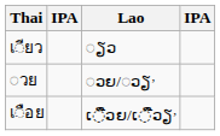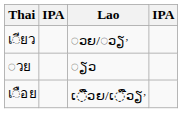 <table class="wikitable">
 <tr>
 <th>Thai</th>
 <th>IPA</th>
 <th>Lao</th>
 <th>IPA</th>
 </tr>
 <tr>
 <td>เ◌ียว</td>
 <td></td>
-<td>◌ຽວ</td>
+<td>◌ວຍ/◌ວຽ<sup>,</sup></td>
 <td></td>
 </tr>
 <tr>
 <td>◌วย</td>
 <td></td>
-<td>◌ວຍ/◌ວຽ<sup>,</sup></td>
+<td>◌ຽວ</td>
 <td></td>
 </tr>
 <tr>
 <td>เ◌ือย</td>
 <td></td>
 <td>ເ◌ືວຍ/ເ◌ືວຽ<sup>,</sup></td>
 <td></td>
 </tr>
 </table>
